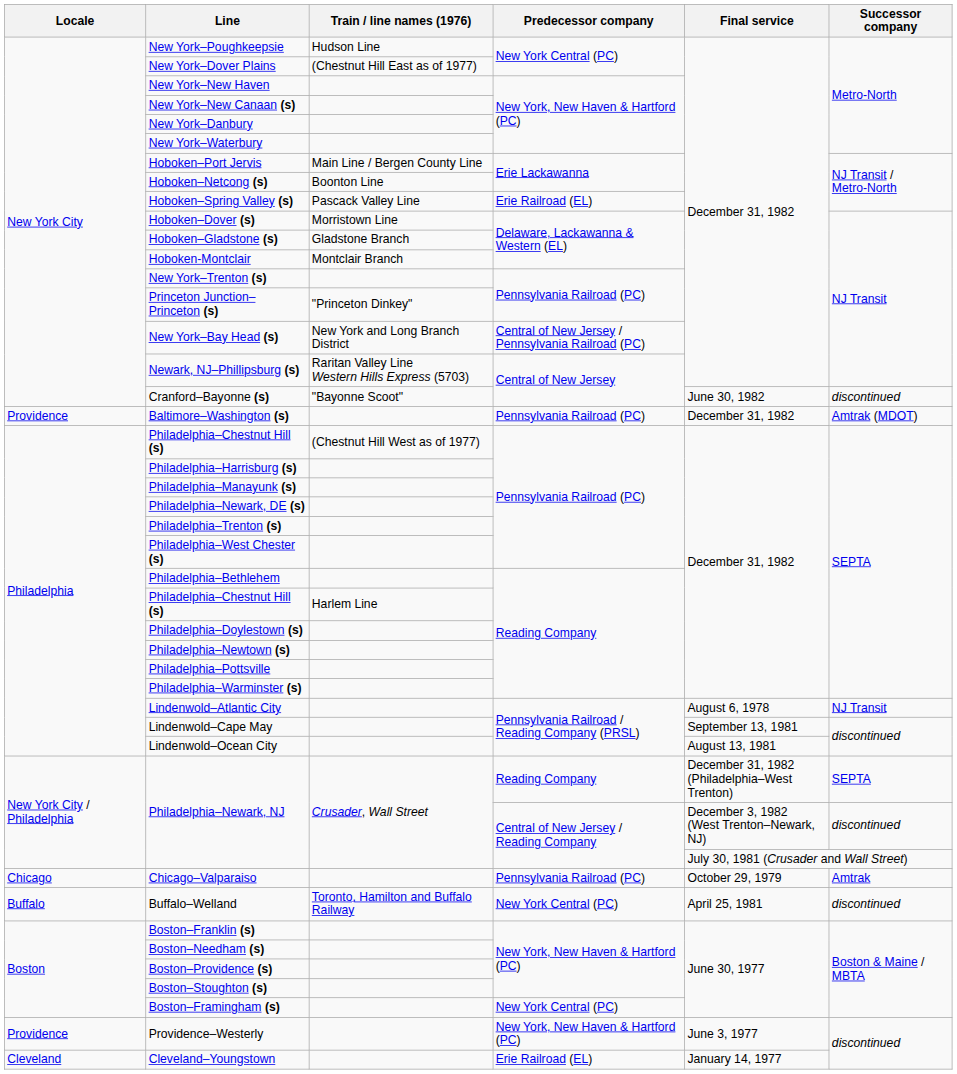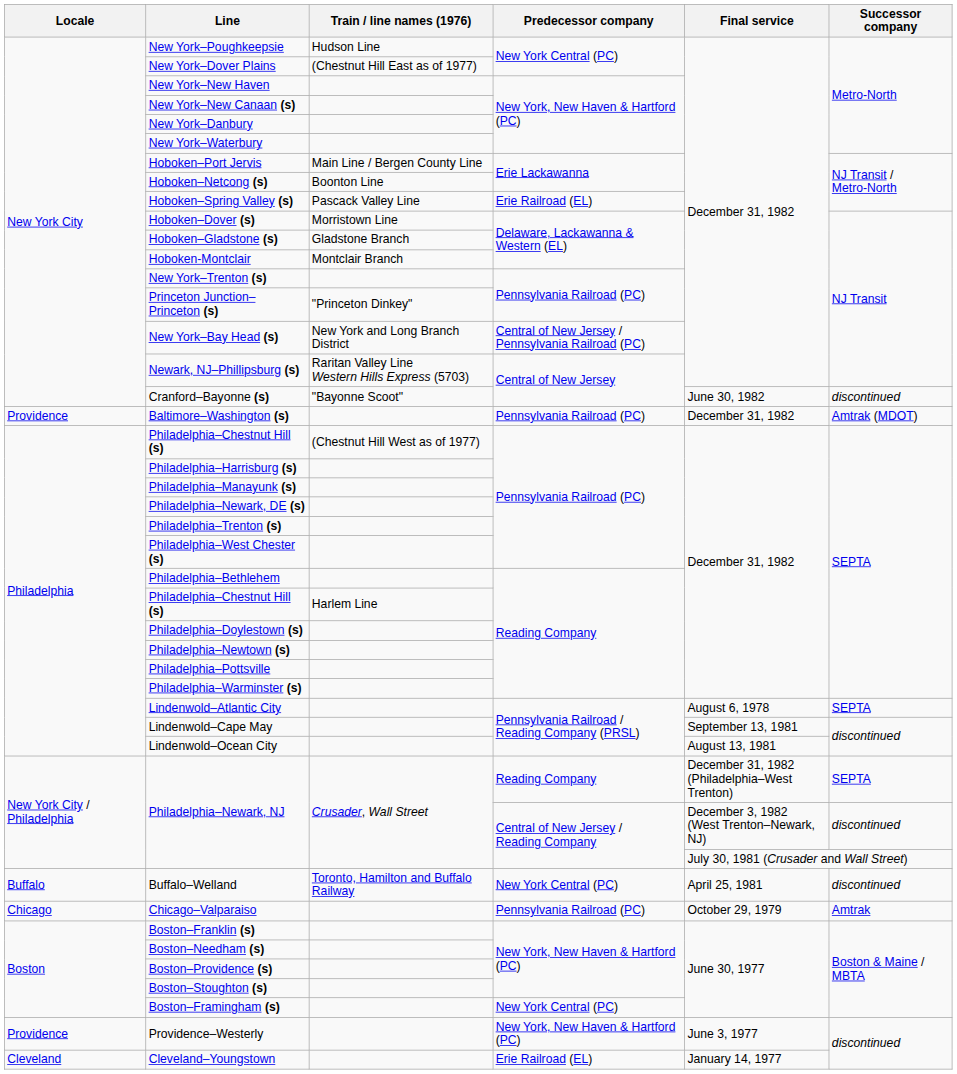 <table class="wikitable mw-collapsible">
 <tr>
 <th>Locale</th>
 <th>Line</th>
 <th>Train / line names (1976)</th>
 <th>Predecessor company</th>
 <th>Final service</th>
 <th>Successor company</th>
 </tr>
 <tr>
 <td rowspan="17"><a href='#'>New York City</a></td>
 <td><a href='#'>New York–Poughkeepsie</a></td>
 <td>Hudson Line</td>
 <td rowspan="2"><a href='#'>New York Central</a> (<a href='#'>PC</a>)</td>
 <td rowspan="16">December 31, 1982</td>
 <td rowspan="6"><a href='#'>Metro-North</a></td>
 </tr>
 <tr>
 <td><a href='#'>New York–Dover Plains</a></td>
 <td>(Chestnut Hill East as of 1977)</td>
 </tr>
 <tr>
 <td><a href='#'>New York–New Haven</a></td>
 <td></td>
 <td rowspan="4"><a href='#'>New York, New Haven & Hartford</a> (<a href='#'>PC</a>)</td>
 </tr>
 <tr>
 <td><a href='#'>New York–New Canaan</a> <strong>(s)</strong></td>
 <td></td>
 </tr>
 <tr>
 <td><a href='#'>New York–Danbury</a></td>
 <td></td>
 </tr>
 <tr>
 <td><a href='#'>New York–Waterbury</a></td>
 <td></td>
 </tr>
 <tr>
 <td><a href='#'>Hoboken–Port Jervis</a></td>
 <td>Main Line / Bergen County Line</td>
 <td rowspan="2"><a href='#'>Erie Lackawanna</a></td>
 <td rowspan="3"><a href='#'>NJ Transit</a> /<br><a href='#'>Metro-North</a></td>
 </tr>
 <tr>
 <td><a href='#'>Hoboken–Netcong</a> <strong>(s)</strong></td>
 <td>Boonton Line</td>
 </tr>
 <tr>
 <td><a href='#'>Hoboken–Spring Valley</a> <strong>(s)</strong></td>
 <td>Pascack Valley Line</td>
 <td><a href='#'>Erie Railroad</a> (<a href='#'>EL</a>)</td>
 </tr>
 <tr>
 <td><a href='#'>Hoboken–Dover</a> <strong>(s)</strong></td>
 <td>Morristown Line</td>
 <td rowspan="3"><a href='#'>Delaware, Lackawanna & Western</a> (<a href='#'>EL</a>)</td>
 <td rowspan="7"><a href='#'>NJ Transit</a></td>
 </tr>
 <tr>
 <td><a href='#'>Hoboken–Gladstone</a> <strong>(s)</strong></td>
 <td>Gladstone Branch</td>
 </tr>
 <tr>
 <td><a href='#'>Hoboken-Montclair</a></td>
 <td>Montclair Branch</td>
 </tr>
 <tr>
 <td><a href='#'>New York–Trenton</a> <strong>(s)</strong></td>
 <td></td>
 <td rowspan="2"><a href='#'>Pennsylvania Railroad</a> (<a href='#'>PC</a>)</td>
 </tr>
 <tr>
 <td><a href='#'>Princeton Junction–Princeton</a> <strong>(s)</strong></td>
 <td>"Princeton Dinkey"</td>
 </tr>
 <tr>
 <td><a href='#'>New York–Bay Head</a> <strong>(s)</strong></td>
 <td>New York and Long Branch District</td>
 <td><a href='#'>Central of New Jersey</a> /<br><a href='#'>Pennsylvania Railroad</a> (<a href='#'>PC</a>)</td>
 </tr>
 <tr>
 <td><a href='#'>Newark, NJ–Phillipsburg</a> <strong>(s)</strong></td>
 <td>Raritan Valley Line<br><em>Western Hills Express</em> (5703)</td>
 <td rowspan="2"><a href='#'>Central of New Jersey</a></td>
 </tr>
 <tr>
 <td>Cranford–Bayonne <strong>(s)</strong></td>
 <td>"Bayonne Scoot"</td>
 <td>June 30, 1982</td>
 <td><em>discontinued</em></td>
 </tr>
 <tr>
 <td><a href='#'>Providence</a></td>
 <td><a href='#'>Baltimore–Washington</a> <strong>(s)</strong></td>
 <td></td>
 <td><a href='#'>Pennsylvania Railroad</a> (<a href='#'>PC</a>)</td>
 <td>December 31, 1982</td>
 <td><a href='#'>Amtrak</a> (<a href='#'>MDOT</a>)</td>
 </tr>
 <tr>
 <td rowspan="15"><a href='#'>Philadelphia</a></td>
 <td><a href='#'>Philadelphia–Chestnut Hill</a> <strong>(s)</strong></td>
 <td>(Chestnut Hill West as of 1977)</td>
 <td rowspan="6"><a href='#'>Pennsylvania Railroad</a> (<a href='#'>PC</a>)</td>
 <td rowspan="12">December 31, 1982</td>
 <td rowspan="12"><a href='#'>SEPTA</a></td>
 </tr>
 <tr>
 <td><a href='#'>Philadelphia–Harrisburg</a> <strong>(s)</strong></td>
 <td></td>
 </tr>
 <tr>
 <td><a href='#'>Philadelphia–Manayunk</a> <strong>(s)</strong></td>
 <td></td>
 </tr>
 <tr>
 <td><a href='#'>Philadelphia–Newark, DE</a> <strong>(s)</strong></td>
 <td></td>
 </tr>
 <tr>
 <td><a href='#'>Philadelphia–Trenton</a> <strong>(s)</strong></td>
 <td></td>
 </tr>
 <tr>
 <td><a href='#'>Philadelphia–West Chester</a> <strong>(s)</strong></td>
 <td></td>
 </tr>
 <tr>
 <td><a href='#'>Philadelphia–Bethlehem</a></td>
 <td></td>
 <td rowspan="6"><a href='#'>Reading Company</a></td>
 </tr>
 <tr>
 <td><a href='#'>Philadelphia–Chestnut Hill</a> <strong>(s)</strong></td>
 <td>Harlem Line</td>
 </tr>
 <tr>
 <td><a href='#'>Philadelphia–Doylestown</a> <strong>(s)</strong></td>
 <td></td>
 </tr>
 <tr>
 <td><a href='#'>Philadelphia–Newtown</a> <strong>(s)</strong></td>
 <td></td>
 </tr>
 <tr>
 <td><a href='#'>Philadelphia–Pottsville</a></td>
 <td></td>
 </tr>
 <tr>
 <td><a href='#'>Philadelphia–Warminster</a> <strong>(s)</strong></td>
 <td></td>
 </tr>
 <tr>
 <td><a href='#'>Lindenwold–Atlantic City</a></td>
 <td></td>
 <td rowspan="3"><a href='#'>Pennsylvania Railroad</a> /<br><a href='#'>Reading Company</a> (<a href='#'>PRSL</a>)</td>
 <td>August 6, 1978</td>
-<td rowspan="1"><a href='#'>NJ Transit</a></td>
+<td><a href='#'>SEPTA</a></td>
 </tr>
 <tr>
 <td>Lindenwold–Cape May</td>
 <td></td>
 <td>September 13, 1981</td>
 <td rowspan="2"><em>discontinued</em></td>
 </tr>
 <tr>
 <td>Lindenwold–Ocean City</td>
 <td></td>
 <td>August 13, 1981</td>
 </tr>
 <tr>
 <td rowspan="3"><a href='#'>New York City</a> / <a href='#'>Philadelphia</a></td>
 <td rowspan="3"><a href='#'>Philadelphia–Newark, NJ</a></td>
 <td rowspan="3"><a href='#'><em>Crusader</em></a>, <em>Wall Street</em></td>
 <td><a href='#'>Reading Company</a></td>
 <td>December 31, 1982<br>(Philadelphia–West Trenton)</td>
 <td><a href='#'>SEPTA</a></td>
 </tr>
 <tr>
 <td rowspan="2"><a href='#'>Central of New Jersey</a> /<br><a href='#'>Reading Company</a></td>
 <td>December 3, 1982<br>(West Trenton–Newark, NJ)</td>
 <td><em>discontinued</em></td>
 </tr>
 <tr>
 <td colspan="2">July 30, 1981 (<em>Crusader</em> and <em>Wall Street</em>)</td>
 </tr>
 <tr>
+<td><a href='#'>Buffalo</a></td>
+<td>Buffalo–Welland</td>
+<td><a href='#'>Toronto, Hamilton and Buffalo Railway</a></td>
+<td><a href='#'>New York Central</a> (<a href='#'>PC</a>)<br></td>
+<td>April 25, 1981</td>
+<td><em>discontinued</em></td>
+</tr>
+<tr>
 <td><a href='#'>Chicago</a></td>
 <td><a href='#'>Chicago–Valparaiso</a></td>
 <td></td>
 <td><a href='#'>Pennsylvania Railroad</a> (<a href='#'>PC</a>)</td>
 <td>October 29, 1979</td>
 <td><a href='#'>Amtrak</a></td>
-</tr>
-<tr>
-<td><a href='#'>Buffalo</a></td>
-<td>Buffalo–Welland</td>
-<td><a href='#'>Toronto, Hamilton and Buffalo Railway</a></td>
-<td><a href='#'>New York Central</a> (<a href='#'>PC</a>)<br></td>
-<td>April 25, 1981</td>
-<td><em>discontinued</em></td>
 </tr>
 <tr>
 <td rowspan="5"><a href='#'>Boston</a></td>
 <td><a href='#'>Boston–Franklin</a> <strong>(s)</strong></td>
 <td></td>
 <td rowspan="4"><a href='#'>New York, New Haven & Hartford</a> (<a href='#'>PC</a>)</td>
 <td rowspan="5">June 30, 1977</td>
 <td rowspan="5"><a href='#'>Boston & Maine</a> / <a href='#'>MBTA</a></td>
 </tr>
 <tr>
 <td><a href='#'>Boston–Needham</a> <strong>(s)</strong></td>
 <td></td>
 </tr>
 <tr>
 <td><a href='#'>Boston–Providence</a> <strong>(s)</strong></td>
 <td></td>
 </tr>
 <tr>
 <td><a href='#'>Boston–Stoughton</a> <strong>(s)</strong></td>
 <td></td>
 </tr>
 <tr>
 <td><a href='#'>Boston–Framingham</a> <strong>(s)</strong></td>
 <td></td>
 <td><a href='#'>New York Central</a> (<a href='#'>PC</a>)</td>
 </tr>
 <tr>
 <td><a href='#'>Providence</a></td>
 <td>Providence–Westerly</td>
 <td></td>
 <td><a href='#'>New York, New Haven & Hartford</a> (<a href='#'>PC</a>)</td>
 <td>June 3, 1977</td>
 <td rowspan="2" ><em>discontinued</em></td>
 </tr>
 <tr>
 <td><a href='#'>Cleveland</a></td>
 <td><a href='#'>Cleveland–Youngstown</a></td>
 <td></td>
 <td><a href='#'>Erie Railroad</a> (<a href='#'>EL</a>)</td>
 <td>January 14, 1977</td>
 </tr>
 </table>
